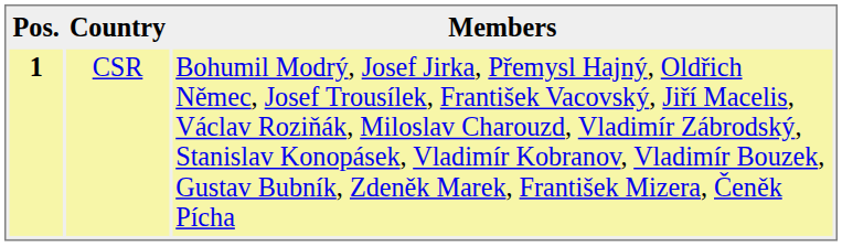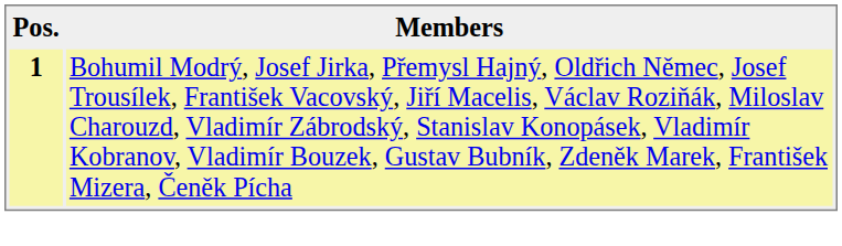 <table style="border-style:solid; border-width:1px; border-color:#808080; background-color:#EFEFEF;" cellspacing="2" cellpadding="2" width="500">
 <tr bgcolor="#EFEFEF">
 <th>Pos.</th>
-<th>Country</th>
 <th>Members</th>
 </tr>
 <tr align="center" valign="top" bgcolor="#F7F6A8">
 <th>1</th>
-<td><a href='#'>CSR</a></td>
 <td align="left"><a href='#'>Bohumil Modrý</a>, <a href='#'>Josef Jirka</a>, <a href='#'>Přemysl Hajný</a>, <a href='#'>Oldřich Němec</a>, <a href='#'>Josef Trousílek</a>, <a href='#'>František Vacovský</a>, <a href='#'>Jiří Macelis</a>, <a href='#'>Václav Roziňák</a>, <a href='#'>Miloslav Charouzd</a>, <a href='#'>Vladimír Zábrodský</a>, <a href='#'>Stanislav Konopásek</a>, <a href='#'>Vladimír Kobranov</a>, <a href='#'>Vladimír Bouzek</a>, <a href='#'>Gustav Bubník</a>, <a href='#'>Zdeněk Marek</a>, <a href='#'>František Mizera</a>, <a href='#'>Čeněk Pícha</a></td>
 </tr>
 </table>
